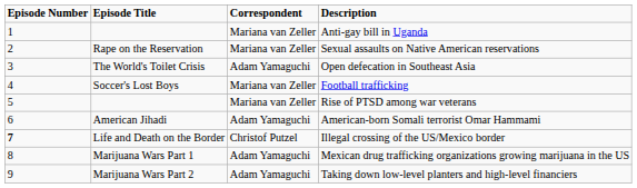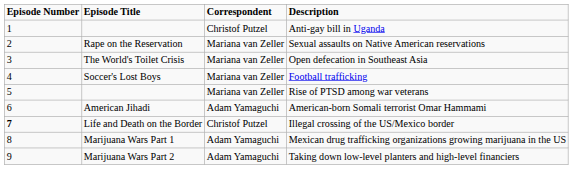 <table class="wikitable">
 <tr>
 <td><strong>Episode Number</strong></td>
 <td><strong>Episode Title</strong></td>
 <td><strong>Correspondent</strong></td>
 <td><strong>Description</strong></td>
 </tr>
 <tr>
 <td>1</td>
 <td></td>
-<td>Mariana van Zeller</td>
+<td>Christof Putzel</td>
 <td>Anti-gay bill in <a href='#'>Uganda</a></td>
 </tr>
 <tr>
 <td>2</td>
 <td>Rape on the Reservation</td>
 <td>Mariana van Zeller</td>
 <td>Sexual assaults on Native American reservations</td>
 </tr>
 <tr>
 <td>3</td>
 <td>The World's Toilet Crisis</td>
-<td>Adam Yamaguchi</td>
+<td>Mariana van Zeller</td>
 <td>Open defecation in Southeast Asia</td>
 </tr>
 <tr>
 <td>4</td>
 <td>Soccer's Lost Boys</td>
 <td>Mariana van Zeller</td>
 <td><a href='#'>Football trafficking</a></td>
 </tr>
 <tr>
 <td>5</td>
 <td></td>
 <td>Mariana van Zeller</td>
 <td>Rise of PTSD among war veterans</td>
 </tr>
 <tr>
 <td>6</td>
 <td>American Jihadi</td>
 <td>Adam Yamaguchi</td>
 <td>American-born Somali terrorist Omar Hammami</td>
 </tr>
 <tr>
 <td><strong>7</strong></td>
 <td>Life and Death on the Border</td>
 <td>Christof Putzel</td>
 <td>Illegal crossing of the US/Mexico border</td>
 </tr>
 <tr>
 <td>8</td>
 <td>Marijuana Wars Part 1</td>
 <td>Adam Yamaguchi</td>
 <td>Mexican drug trafficking organizations growing marijuana in the US</td>
 </tr>
 <tr>
 <td>9</td>
 <td>Marijuana Wars Part 2</td>
 <td>Adam Yamaguchi</td>
 <td>Taking down low-level planters and high-level financiers</td>
 </tr>
 </table>
